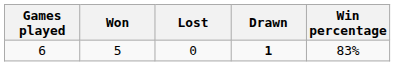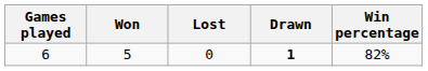 <table class="wikitable" style="text-align:center">
 <tr>
 <th width="70">Games played</th>
 <th width="70">Won</th>
 <th width="70">Lost</th>
 <th width="70">Drawn</th>
 <th width="70">Win percentage</th>
 </tr>
 <tr>
 <td>6</td>
 <td>5</td>
 <td>0</td>
 <td><strong>1</strong></td>
-<td>83%</td>
+<td>82%</td>
 </tr>
 </table>
